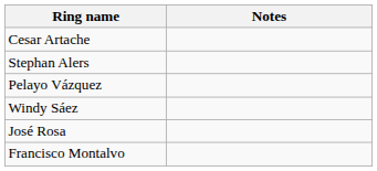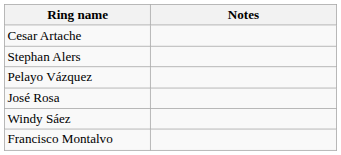 <table class="wikitable sortable" align="left center" width="65%">
 <tr>
 <th width="15%">Ring name</th>
 <th width="20%">Notes</th>
 </tr>
 <tr>
 <td>Cesar Artache</td>
 <td></td>
 </tr>
 <tr>
 <td>Stephan Alers</td>
 <td></td>
 </tr>
 <tr>
 <td>Pelayo Vázquez</td>
 <td></td>
 </tr>
 <tr>
-<td>Windy Sáez</td>
+<td>José Rosa</td>
 <td></td>
 </tr>
 <tr>
-<td>José Rosa</td>
+<td>Windy Sáez</td>
 <td></td>
 </tr>
 <tr>
 <td>Francisco Montalvo</td>
 <td></td>
 </tr>
 </table>
